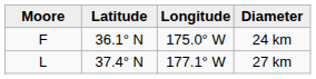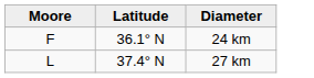 <table class="wikitable">
 <tr>
 <th width="25%" style="background:#eeeeee;">Moore</th>
 <th width="25%" style="background:#eeeeee;">Latitude</th>
-<th width="25%" style="background:#eeeeee;">Longitude</th>
 <th width="25%" style="background:#eeeeee;">Diameter</th>
 </tr>
 <tr>
 <td align="center">F</td>
 <td align="center">36.1° N</td>
-<td align="center">175.0° W</td>
 <td align="center">24 km</td>
 </tr>
 <tr>
 <td align="center">L</td>
 <td align="center">37.4° N</td>
-<td align="center">177.1° W</td>
 <td align="center">27 km</td>
 </tr>
 </table>
